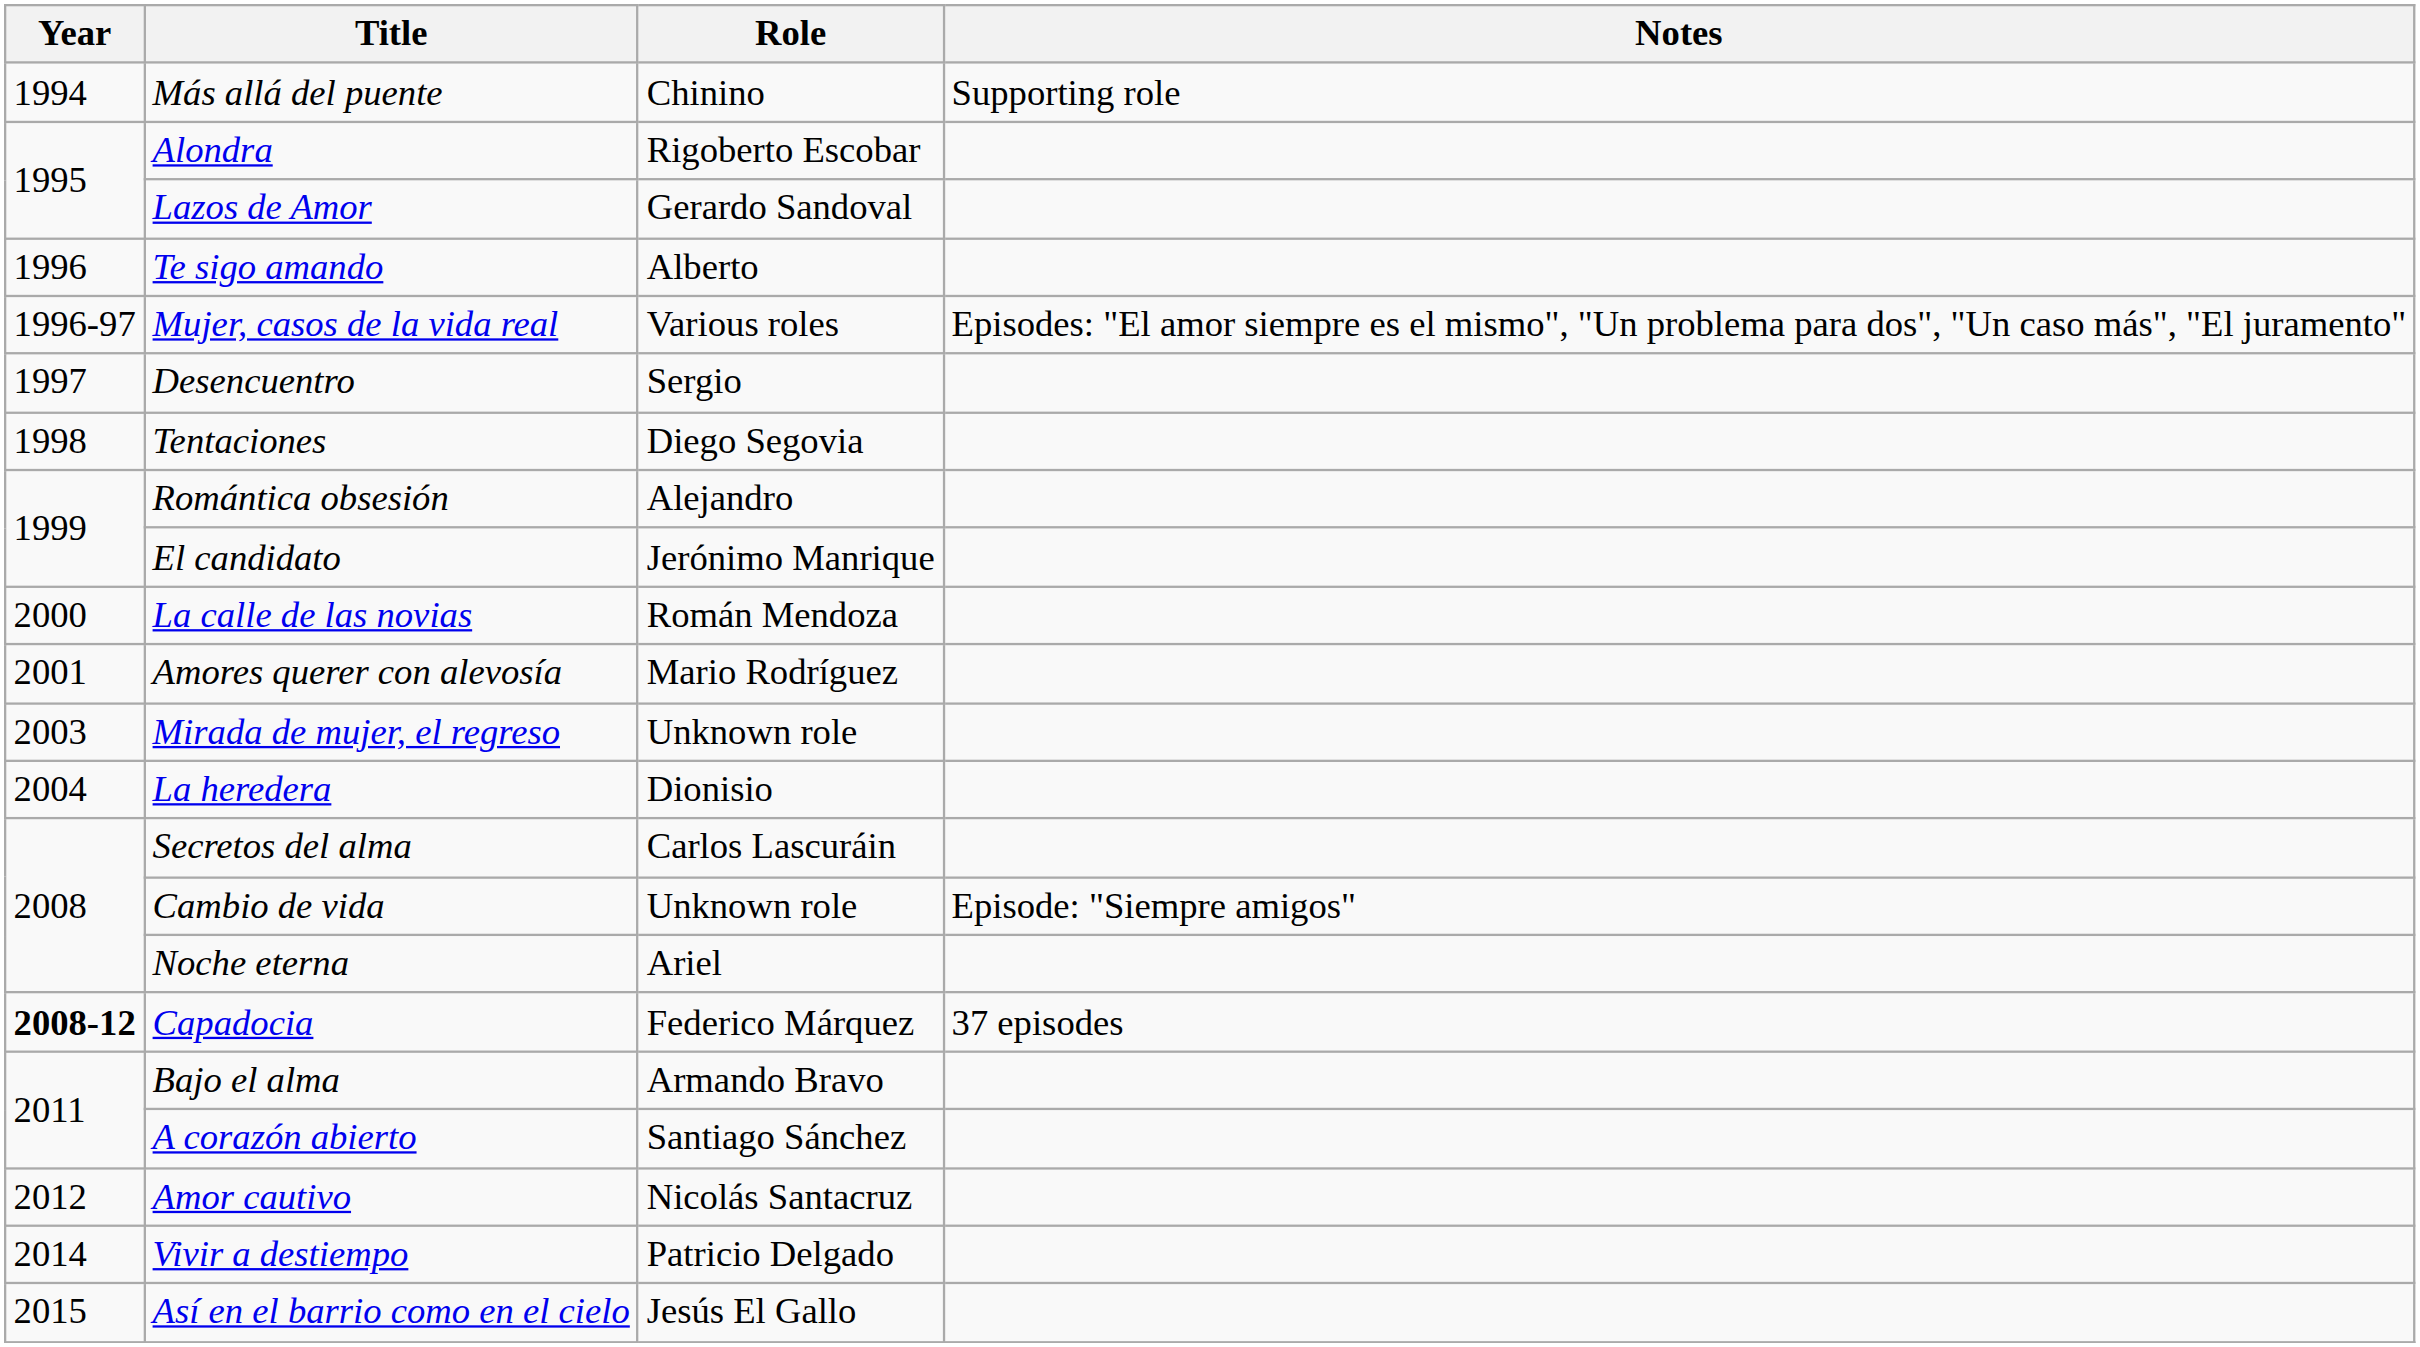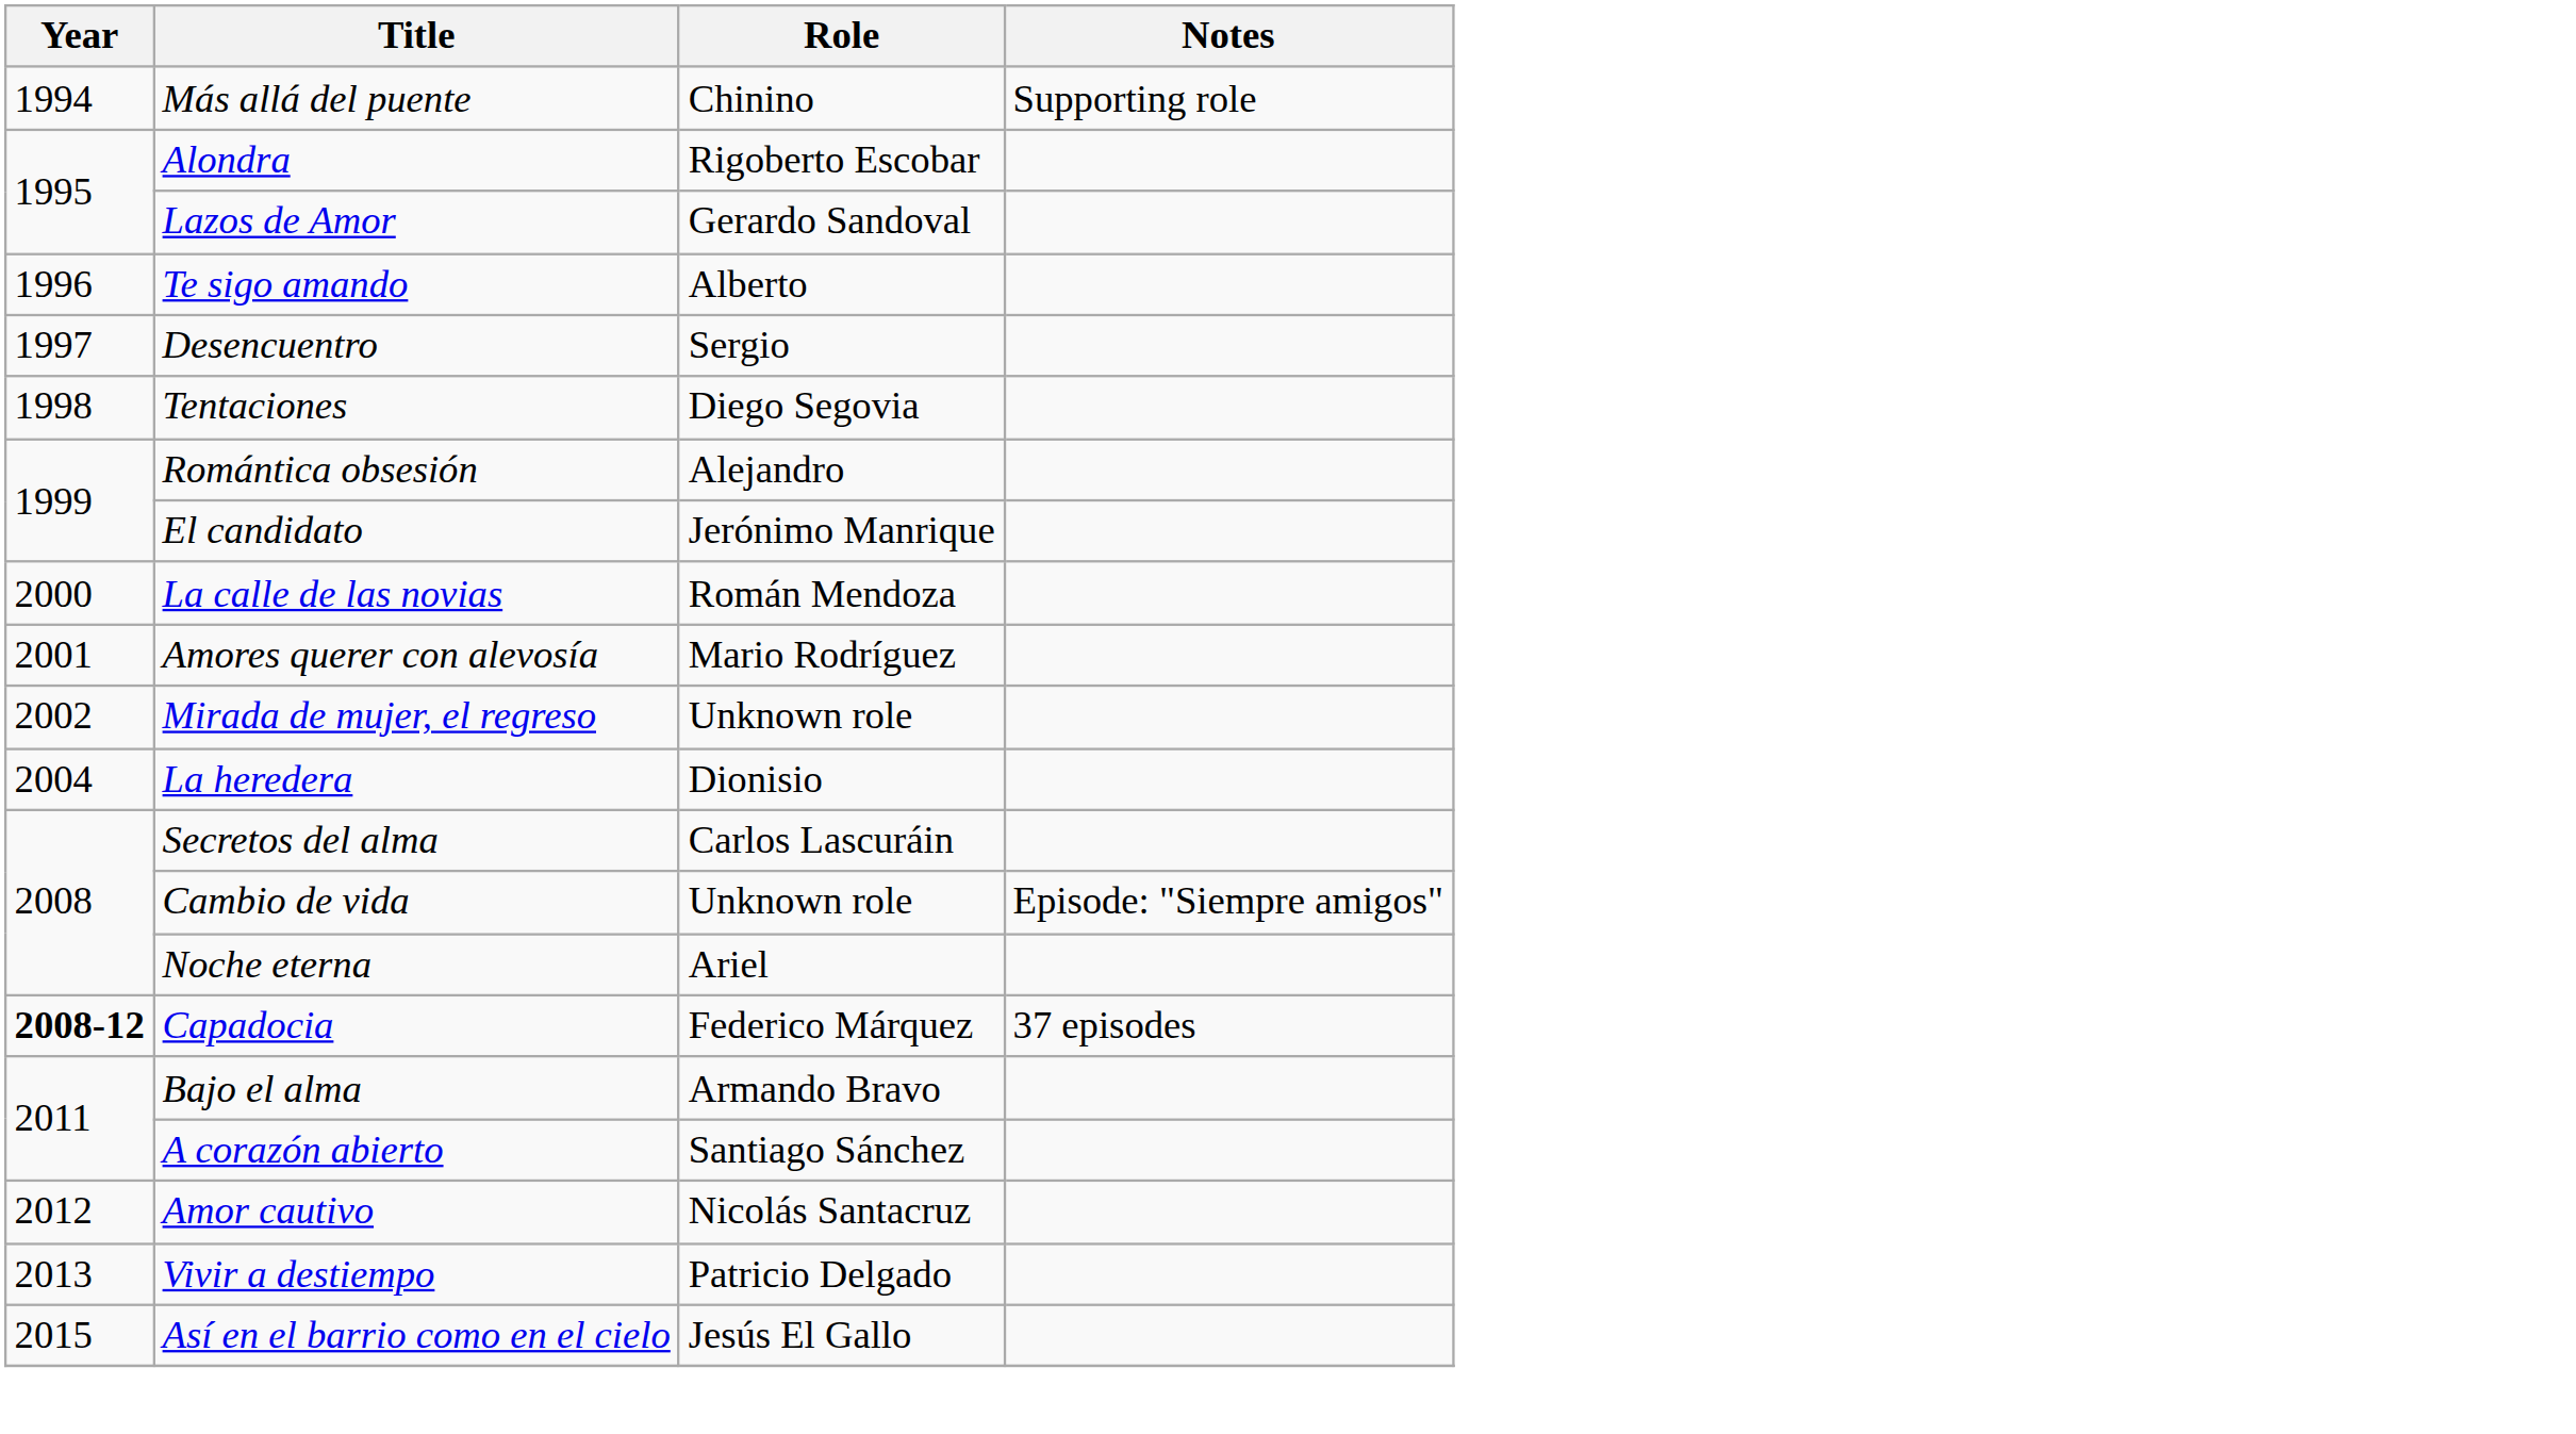 <table class="wikitable sortable">
 <tr>
 <th>Year</th>
 <th>Title</th>
 <th>Role</th>
 <th>Notes</th>
 </tr>
 <tr>
 <td>1994</td>
 <td><em>Más allá del puente</em></td>
 <td>Chinino</td>
 <td>Supporting role</td>
 </tr>
 <tr>
 <td rowspan="2">1995</td>
 <td><em><a href='#'>Alondra</a></em></td>
 <td>Rigoberto Escobar</td>
 <td></td>
 </tr>
 <tr>
 <td><em><a href='#'>Lazos de Amor</a></em></td>
 <td>Gerardo Sandoval</td>
 <td></td>
 </tr>
 <tr>
 <td>1996</td>
 <td><em><a href='#'>Te sigo amando</a></em></td>
 <td>Alberto</td>
 <td></td>
-</tr>
-<tr>
-<td>1996-97</td>
-<td><em><a href='#'>Mujer, casos de la vida real</a></em></td>
-<td>Various roles</td>
-<td>Episodes: "El amor siempre es el mismo", "Un problema para dos", "Un caso más", "El juramento"</td>
 </tr>
 <tr>
 <td>1997</td>
 <td><em>Desencuentro</em></td>
 <td>Sergio</td>
 <td></td>
 </tr>
 <tr>
 <td>1998</td>
 <td><em>Tentaciones</em></td>
 <td>Diego Segovia</td>
 <td></td>
 </tr>
 <tr>
 <td rowspan="2">1999</td>
 <td><em>Romántica obsesión</em></td>
 <td>Alejandro</td>
 <td></td>
 </tr>
 <tr>
 <td><em>El candidato</em></td>
 <td>Jerónimo Manrique</td>
 <td></td>
 </tr>
 <tr>
 <td>2000</td>
 <td><em><a href='#'>La calle de las novias</a></em></td>
 <td>Román Mendoza</td>
 <td></td>
 </tr>
 <tr>
 <td>2001</td>
 <td><em>Amores querer con alevosía</em></td>
 <td>Mario Rodríguez</td>
 <td></td>
 </tr>
 <tr>
-<td>2003</td>
+<td>2002</td>
 <td><em><a href='#'>Mirada de mujer, el regreso</a></em></td>
 <td>Unknown role</td>
 <td></td>
 </tr>
 <tr>
 <td>2004</td>
 <td><em><a href='#'>La heredera</a></em></td>
 <td>Dionisio</td>
 <td></td>
 </tr>
 <tr>
 <td rowspan="3">2008</td>
 <td><em>Secretos del alma</em></td>
 <td>Carlos Lascuráin</td>
 <td></td>
 </tr>
 <tr>
 <td><em>Cambio de vida</em></td>
 <td>Unknown role</td>
 <td>Episode: "Siempre amigos"</td>
 </tr>
 <tr>
 <td><em>Noche eterna</em></td>
 <td>Ariel</td>
 <td></td>
 </tr>
 <tr>
 <td><strong>2008-12</strong></td>
 <td><em><a href='#'>Capadocia</a></em></td>
 <td>Federico Márquez</td>
 <td>37 episodes</td>
 </tr>
 <tr>
 <td rowspan="2">2011</td>
 <td><em>Bajo el alma</em></td>
 <td>Armando Bravo</td>
 <td></td>
 </tr>
 <tr>
 <td><em><a href='#'>A corazón abierto</a></em></td>
 <td>Santiago Sánchez</td>
 <td></td>
 </tr>
 <tr>
 <td>2012</td>
 <td><em><a href='#'>Amor cautivo</a></em></td>
 <td>Nicolás Santacruz</td>
 <td></td>
 </tr>
 <tr>
-<td>2014</td>
+<td>2013</td>
 <td><em><a href='#'>Vivir a destiempo</a></em></td>
 <td>Patricio Delgado</td>
 <td></td>
 </tr>
 <tr>
 <td>2015</td>
 <td><em><a href='#'>Así en el barrio como en el cielo</a></em></td>
 <td>Jesús El Gallo</td>
 <td></td>
 </tr>
 <tr>
 </tr>
 </table>
